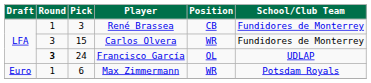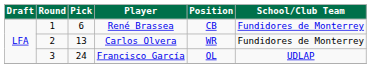 <table class="wikitable" style="font-size: 95%;">
 <tr>
 <th style="background:#00704A;color:White;">Draft</th>
 <th style="background:#00704A;color:White;">Round</th>
 <th style="background:#00704A;color:White;">Pick</th>
 <th style="background:#00704A;color:White;">Player</th>
 <th style="background:#00704A;color:White;">Position</th>
 <th style="background:#00704A;color:White;">School/Club Team</th>
 </tr>
 <tr align="center">
 <td rowspan="3"><a href='#'>LFA</a></td>
 <td>1</td>
-<td>3</td>
+<td>6</td>
 <td><a href='#'>René Brassea</a></td>
 <td><a href='#'>CB</a></td>
 <td><a href='#'>Fundidores de Monterrey</a></td>
 </tr>
 <tr align="center">
-<td>3</td>
-<td>15</td>
+<td>2</td>
+<td>13</td>
 <td><a href='#'>Carlos Olvera</a></td>
 <td><a href='#'>WR</a></td>
 <td>Fundidores de Monterrey</td>
 </tr>
 <tr align="center">
-<td><strong>3</strong></td>
+<td>3</td>
 <td>24</td>
 <td><a href='#'>Francisco García</a></td>
 <td><a href='#'>OL</a></td>
 <td><a href='#'>UDLAP</a></td>
 </tr>
-<tr align="center">
-<td><a href='#'>Euro</a></td>
-<td>1</td>
-<td>6</td>
-<td><a href='#'>Max Zimmermann</a></td>
-<td><a href='#'>WR</a></td>
-<td><a href='#'>Potsdam Royals</a></td>
-</tr>
 <tr>
 </tr>
 </table>
